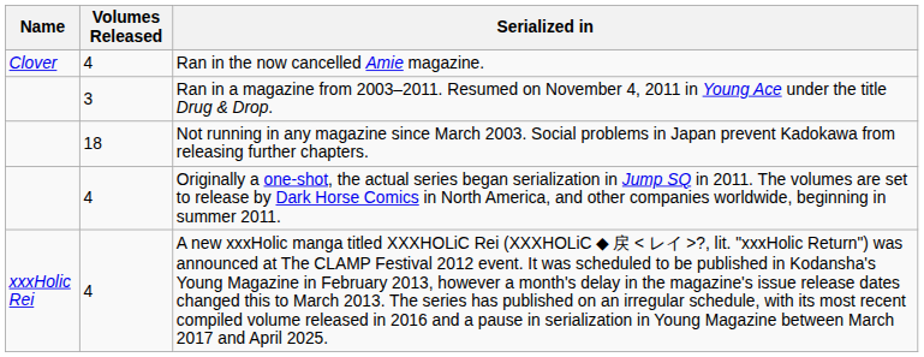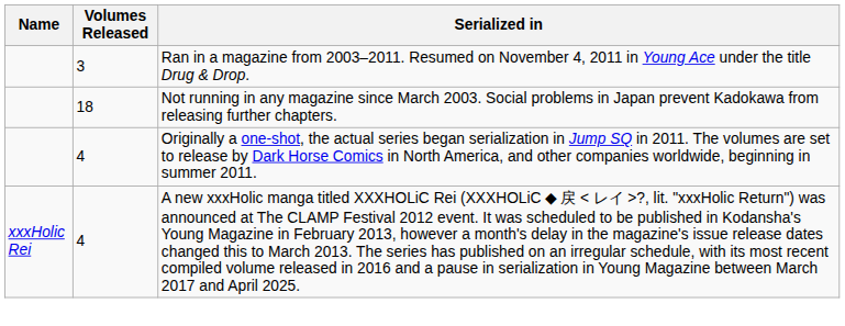 <table class="wikitable sortable" width="100%">
 <tr>
 <th>Name</th>
 <th>Volumes Released</th>
 <th>Serialized in</th>
-</tr>
-<tr>
-<td><em><a href='#'>Clover</a></em></td>
-<td>4</td>
-<td>Ran in the now cancelled <em><a href='#'>Amie</a></em> magazine.</td>
 </tr>
 <tr>
 <td></td>
 <td>3</td>
 <td>Ran in a magazine from 2003–2011. Resumed on November 4, 2011 in <em><a href='#'>Young Ace</a></em> under the title <em>Drug & Drop</em>.</td>
 </tr>
 <tr>
 <td></td>
 <td>18</td>
 <td>Not running in any magazine since March 2003. Social problems in Japan prevent Kadokawa from releasing further chapters.</td>
 </tr>
 <tr>
 <td></td>
 <td>4</td>
 <td>Originally a <a href='#'>one-shot</a>, the actual series began serialization in <em><a href='#'>Jump SQ</a></em> in 2011.  The volumes are set to release by <a href='#'>Dark Horse Comics</a> in North America, and other companies worldwide, beginning in summer 2011.</td>
 </tr>
 <tr>
 <td><em><a href='#'>xxxHolic Rei</a></em></td>
 <td>4</td>
 <td>A new xxxHolic manga titled XXXHOLiC Rei (XXXHOLiC ◆ 戻 < レイ >?, lit. "xxxHolic Return") was announced at The CLAMP Festival 2012 event. It was scheduled to be published in Kodansha's Young Magazine in February 2013, however a month's delay in the magazine's issue release dates changed this to March 2013. The series has published on an irregular schedule, with its most recent compiled volume released in 2016 and a pause in serialization in Young Magazine between March 2017 and April 2025.</td>
 </tr>
 </table>
